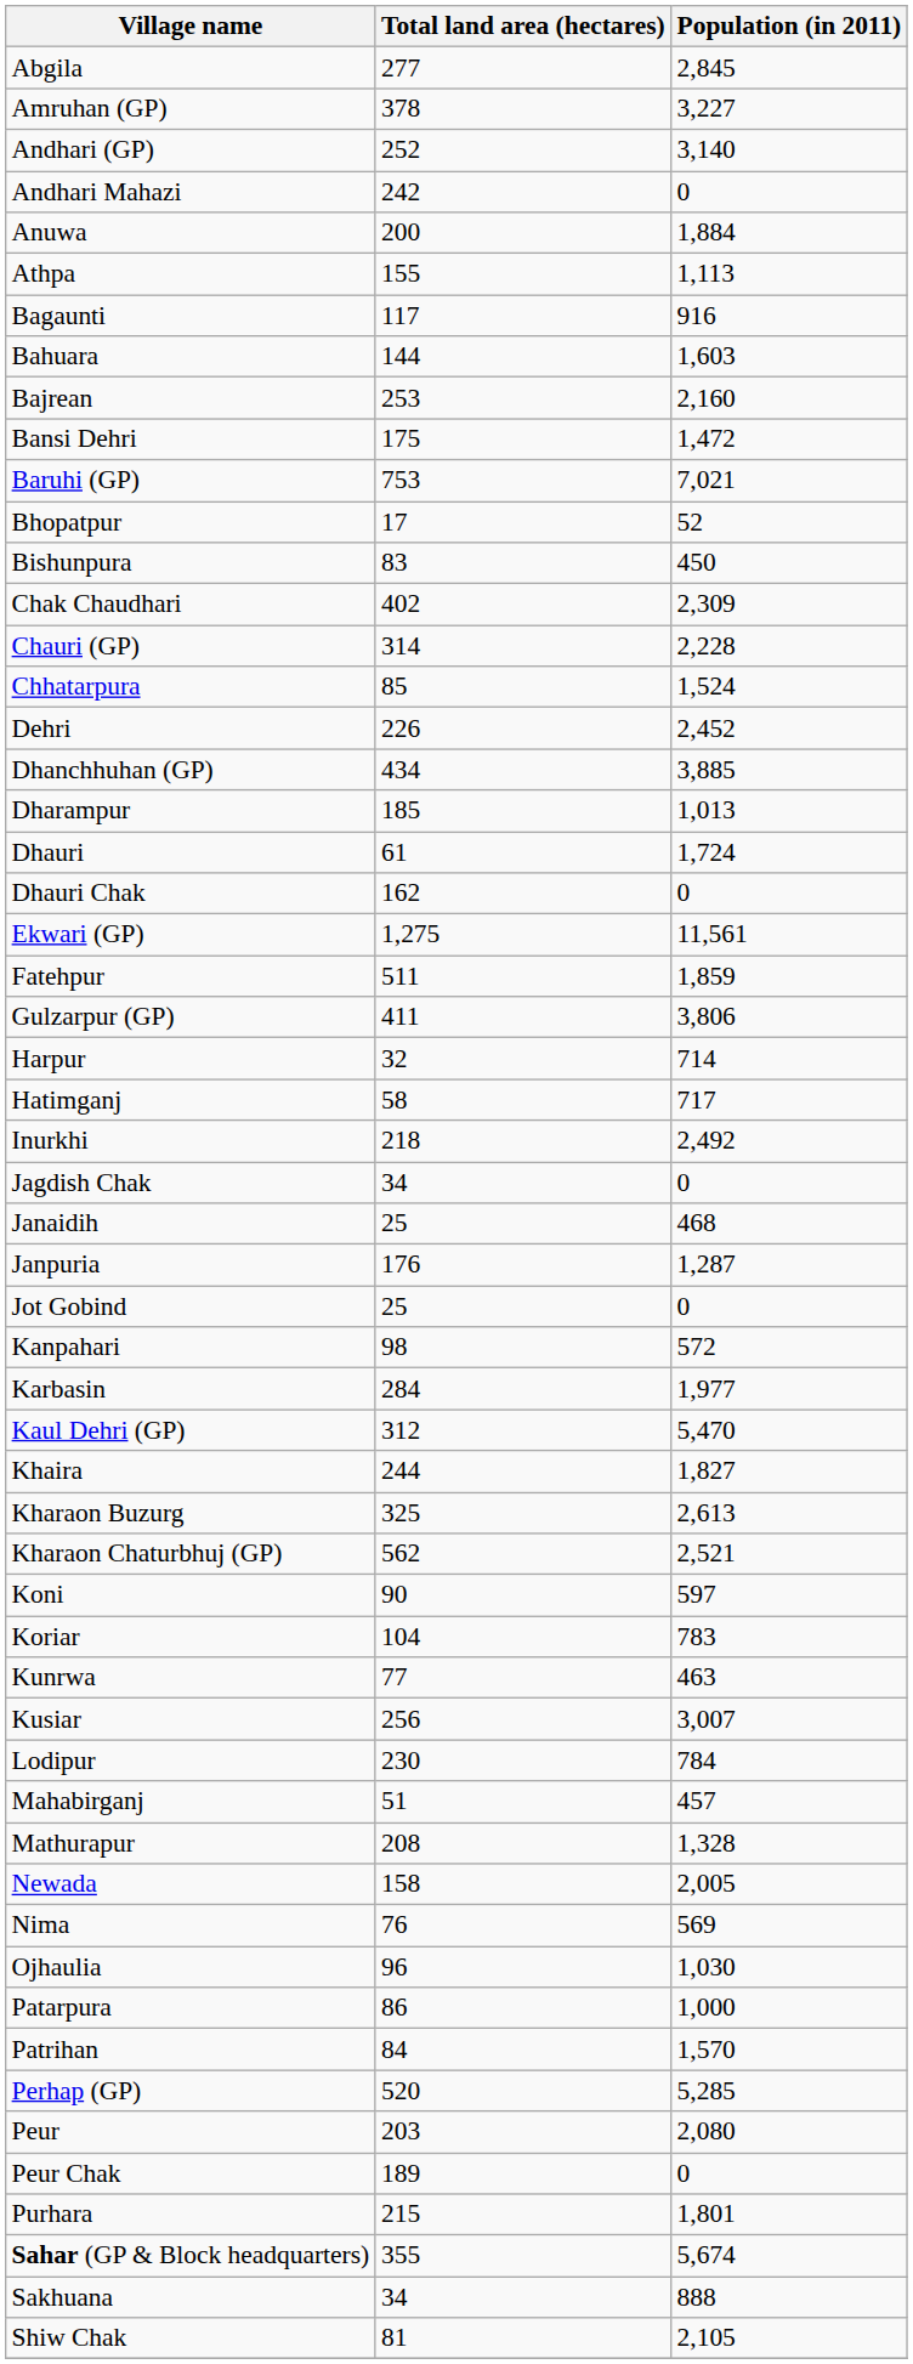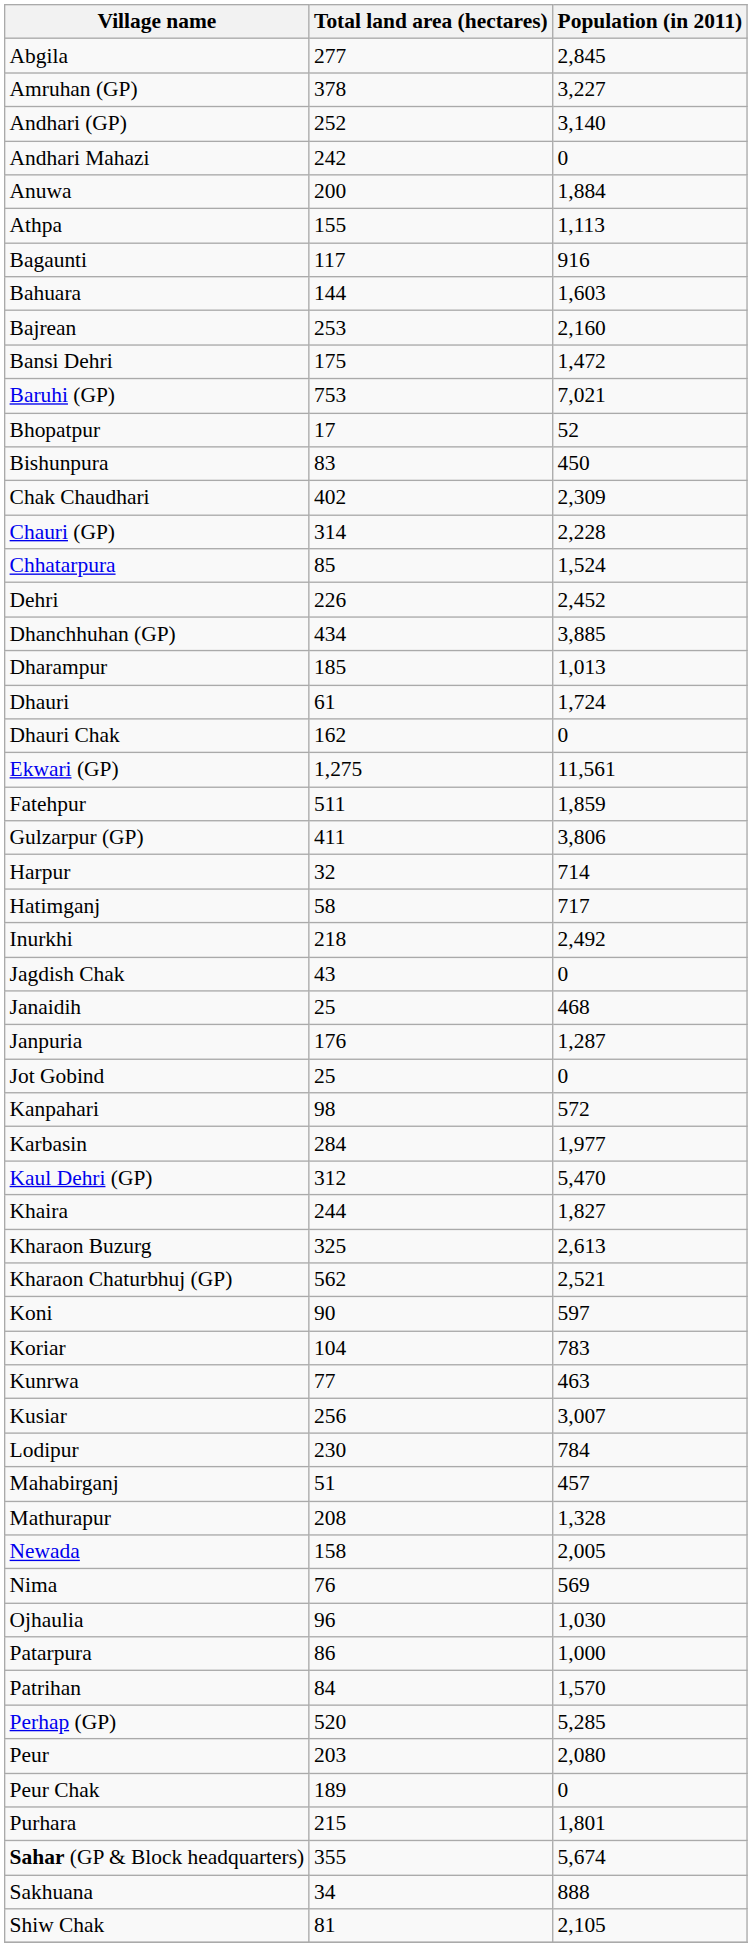 <table class="wikitable sortable">
 <tr>
 <th>Village name</th>
 <th>Total land area (hectares)</th>
 <th>Population (in 2011)</th>
 </tr>
 <tr>
 <td>Abgila</td>
 <td>277</td>
 <td>2,845</td>
 </tr>
 <tr>
 <td>Amruhan (GP)</td>
 <td>378</td>
 <td>3,227</td>
 </tr>
 <tr>
 <td>Andhari (GP)</td>
 <td>252</td>
 <td>3,140</td>
 </tr>
 <tr>
 <td>Andhari Mahazi</td>
 <td>242</td>
 <td>0</td>
 </tr>
 <tr>
 <td>Anuwa</td>
 <td>200</td>
 <td>1,884</td>
 </tr>
 <tr>
 <td>Athpa</td>
 <td>155</td>
 <td>1,113</td>
 </tr>
 <tr>
 <td>Bagaunti</td>
 <td>117</td>
 <td>916</td>
 </tr>
 <tr>
 <td>Bahuara</td>
 <td>144</td>
 <td>1,603</td>
 </tr>
 <tr>
 <td>Bajrean</td>
 <td>253</td>
 <td>2,160</td>
 </tr>
 <tr>
 <td>Bansi Dehri</td>
 <td>175</td>
 <td>1,472</td>
 </tr>
 <tr>
 <td><a href='#'>Baruhi</a> (GP)</td>
 <td>753</td>
 <td>7,021</td>
 </tr>
 <tr>
 <td>Bhopatpur</td>
 <td>17</td>
 <td>52</td>
 </tr>
 <tr>
 <td>Bishunpura</td>
 <td>83</td>
 <td>450</td>
 </tr>
 <tr>
 <td>Chak Chaudhari</td>
 <td>402</td>
 <td>2,309</td>
 </tr>
 <tr>
 <td><a href='#'>Chauri</a> (GP)</td>
 <td>314</td>
 <td>2,228</td>
 </tr>
 <tr>
 <td><a href='#'>Chhatarpura</a></td>
 <td>85</td>
 <td>1,524</td>
 </tr>
 <tr>
 <td>Dehri</td>
 <td>226</td>
 <td>2,452</td>
 </tr>
 <tr>
 <td>Dhanchhuhan (GP)</td>
 <td>434</td>
 <td>3,885</td>
 </tr>
 <tr>
 <td>Dharampur</td>
 <td>185</td>
 <td>1,013</td>
 </tr>
 <tr>
 <td>Dhauri</td>
 <td>61</td>
 <td>1,724</td>
 </tr>
 <tr>
 <td>Dhauri Chak</td>
 <td>162</td>
 <td>0</td>
 </tr>
 <tr>
 <td><a href='#'>Ekwari</a> (GP)</td>
 <td>1,275</td>
 <td>11,561</td>
 </tr>
 <tr>
 <td>Fatehpur</td>
 <td>511</td>
 <td>1,859</td>
 </tr>
 <tr>
 <td>Gulzarpur (GP)</td>
 <td>411</td>
 <td>3,806</td>
 </tr>
 <tr>
 <td>Harpur</td>
 <td>32</td>
 <td>714</td>
 </tr>
 <tr>
 <td>Hatimganj</td>
 <td>58</td>
 <td>717</td>
 </tr>
 <tr>
 <td>Inurkhi</td>
 <td>218</td>
 <td>2,492</td>
 </tr>
 <tr>
 <td>Jagdish Chak</td>
-<td>34</td>
+<td>43</td>
 <td>0</td>
 </tr>
 <tr>
 <td>Janaidih</td>
 <td>25</td>
 <td>468</td>
 </tr>
 <tr>
 <td>Janpuria</td>
 <td>176</td>
 <td>1,287</td>
 </tr>
 <tr>
 <td>Jot Gobind</td>
 <td>25</td>
 <td>0</td>
 </tr>
 <tr>
 <td>Kanpahari</td>
 <td>98</td>
 <td>572</td>
 </tr>
 <tr>
 <td>Karbasin</td>
 <td>284</td>
 <td>1,977</td>
 </tr>
 <tr>
 <td><a href='#'>Kaul Dehri</a> (GP)</td>
 <td>312</td>
 <td>5,470</td>
 </tr>
 <tr>
 <td>Khaira</td>
 <td>244</td>
 <td>1,827</td>
 </tr>
 <tr>
 <td>Kharaon Buzurg</td>
 <td>325</td>
 <td>2,613</td>
 </tr>
 <tr>
 <td>Kharaon Chaturbhuj (GP)</td>
 <td>562</td>
 <td>2,521</td>
 </tr>
 <tr>
 <td>Koni</td>
 <td>90</td>
 <td>597</td>
 </tr>
 <tr>
 <td>Koriar</td>
 <td>104</td>
 <td>783</td>
 </tr>
 <tr>
 <td>Kunrwa</td>
 <td>77</td>
 <td>463</td>
 </tr>
 <tr>
 <td>Kusiar</td>
 <td>256</td>
 <td>3,007</td>
 </tr>
 <tr>
 <td>Lodipur</td>
 <td>230</td>
 <td>784</td>
 </tr>
 <tr>
 <td>Mahabirganj</td>
 <td>51</td>
 <td>457</td>
 </tr>
 <tr>
 <td>Mathurapur</td>
 <td>208</td>
 <td>1,328</td>
 </tr>
 <tr>
 <td><a href='#'>Newada</a></td>
 <td>158</td>
 <td>2,005</td>
 </tr>
 <tr>
 <td>Nima</td>
 <td>76</td>
 <td>569</td>
 </tr>
 <tr>
 <td>Ojhaulia</td>
 <td>96</td>
 <td>1,030</td>
 </tr>
 <tr>
 <td>Patarpura</td>
 <td>86</td>
 <td>1,000</td>
 </tr>
 <tr>
 <td>Patrihan</td>
 <td>84</td>
 <td>1,570</td>
 </tr>
 <tr>
 <td><a href='#'>Perhap</a> (GP)</td>
 <td>520</td>
 <td>5,285</td>
 </tr>
 <tr>
 <td>Peur</td>
 <td>203</td>
 <td>2,080</td>
 </tr>
 <tr>
 <td>Peur Chak</td>
 <td>189</td>
 <td>0</td>
 </tr>
 <tr>
 <td>Purhara</td>
 <td>215</td>
 <td>1,801</td>
 </tr>
 <tr>
 <td><strong>Sahar</strong> (GP & Block headquarters)</td>
 <td>355</td>
 <td>5,674</td>
 </tr>
 <tr>
 <td>Sakhuana</td>
 <td>34</td>
 <td>888</td>
 </tr>
 <tr>
 <td>Shiw Chak</td>
 <td>81</td>
 <td>2,105</td>
 </tr>
 <tr>
 </tr>
 </table>
